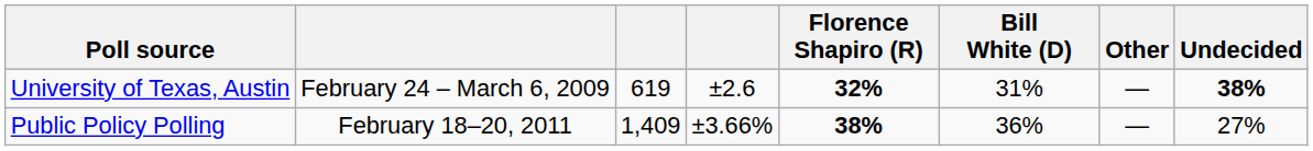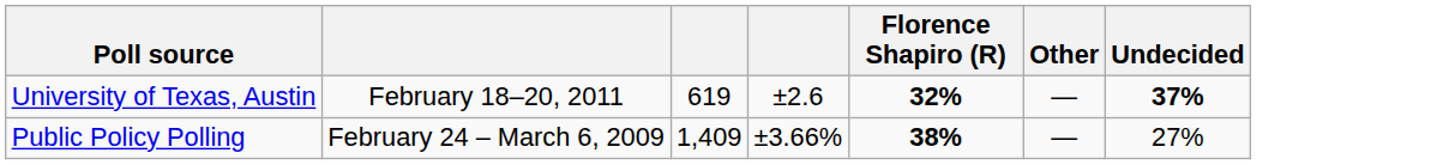 <table class="wikitable" style="text-align:center">
 <tr valign=bottom>
 <th>Poll source</th>
 <th></th>
 <th></th>
 <th></th>
 <th style="width:100px;">Florence<br>Shapiro (R)</th>
-<th style="width:100px;">Bill<br>White (D)</th>
 <th>Other</th>
 <th>Undecided</th>
 </tr>
 <tr>
 <td align=left><a href='#'>University of Texas, Austin</a></td>
-<td>February 24 – March 6, 2009</td>
+<td>February 18–20, 2011</td>
 <td>619</td>
 <td>±2.6</td>
 <td><strong>32%</strong></td>
-<td>31%</td>
 <td>—</td>
-<td><strong>38%</strong></td>
+<td><strong>37%</strong></td>
 </tr>
 <tr>
 <td align=left><a href='#'>Public Policy Polling</a></td>
-<td>February 18–20, 2011</td>
+<td>February 24 – March 6, 2009</td>
 <td>1,409</td>
 <td>±3.66%</td>
 <td><strong>38%</strong></td>
-<td>36%</td>
 <td>—</td>
 <td>27%</td>
 </tr>
 </table>
